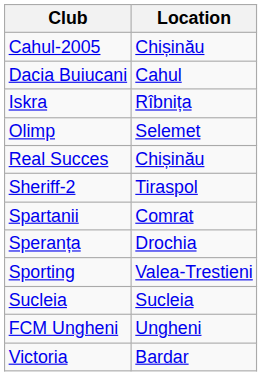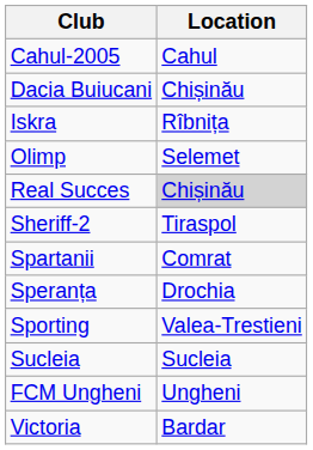 <table class="wikitable sortable">
 <tr>
 <th>Club</th>
 <th>Location</th>
 </tr>
 <tr>
 <td><a href='#'>Cahul-2005</a></td>
-<td><a href='#'>Chișinău</a></td>
+<td><a href='#'>Cahul</a></td>
 </tr>
 <tr>
 <td><a href='#'>Dacia Buiucani</a></td>
-<td><a href='#'>Cahul</a></td>
+<td><a href='#'>Chișinău</a></td>
 </tr>
 <tr>
 <td><a href='#'>Iskra</a></td>
 <td><a href='#'>Rîbnița</a></td>
 </tr>
 <tr>
 <td><a href='#'>Olimp</a></td>
 <td><a href='#'>Selemet</a></td>
 </tr>
 <tr>
 <td><a href='#'>Real Succes</a></td>
-<td><a href='#'>Chișinău</a></td>
+<td style="background: lightgrey;"><a href='#'>Chișinău</a></td>
 </tr>
 <tr>
 <td><a href='#'>Sheriff-2</a></td>
 <td><a href='#'>Tiraspol</a></td>
 </tr>
 <tr>
 <td><a href='#'>Spartanii</a></td>
 <td><a href='#'>Comrat</a></td>
 </tr>
 <tr>
 <td><a href='#'>Speranța</a></td>
 <td><a href='#'>Drochia</a></td>
 </tr>
 <tr>
 <td><a href='#'>Sporting</a></td>
 <td><a href='#'>Valea-Trestieni</a></td>
 </tr>
 <tr>
 <td><a href='#'>Sucleia</a></td>
 <td><a href='#'>Sucleia</a></td>
 </tr>
 <tr>
 <td><a href='#'>FCM Ungheni</a></td>
 <td><a href='#'>Ungheni</a></td>
 </tr>
 <tr>
 <td><a href='#'>Victoria</a></td>
 <td><a href='#'>Bardar</a></td>
 </tr>
 </table>
